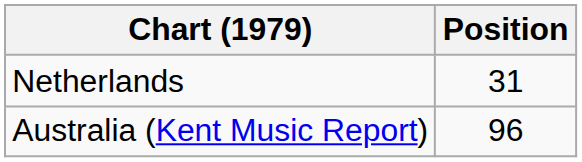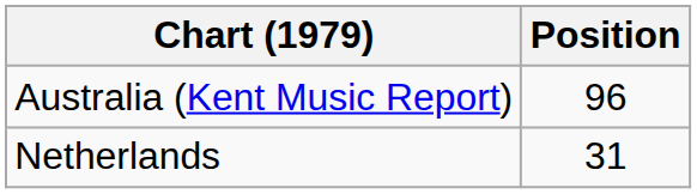 <table class="wikitable sortable plainrowheaders">
 <tr>
 <th scope="col">Chart (1979)</th>
 <th scope="col">Position</th>
 </tr>
 <tr>
+<td>Australia (<a href='#'>Kent Music Report</a>)</td>
+<td style="text-align:center;">96</td>
+</tr>
+<tr>
 <td>Netherlands</td>
 <td style="text-align:center;">31</td>
 </tr>
-<tr>
-<td>Australia (<a href='#'>Kent Music Report</a>)</td>
-<td style="text-align:center;">96</td>
-</tr>
 </table>
